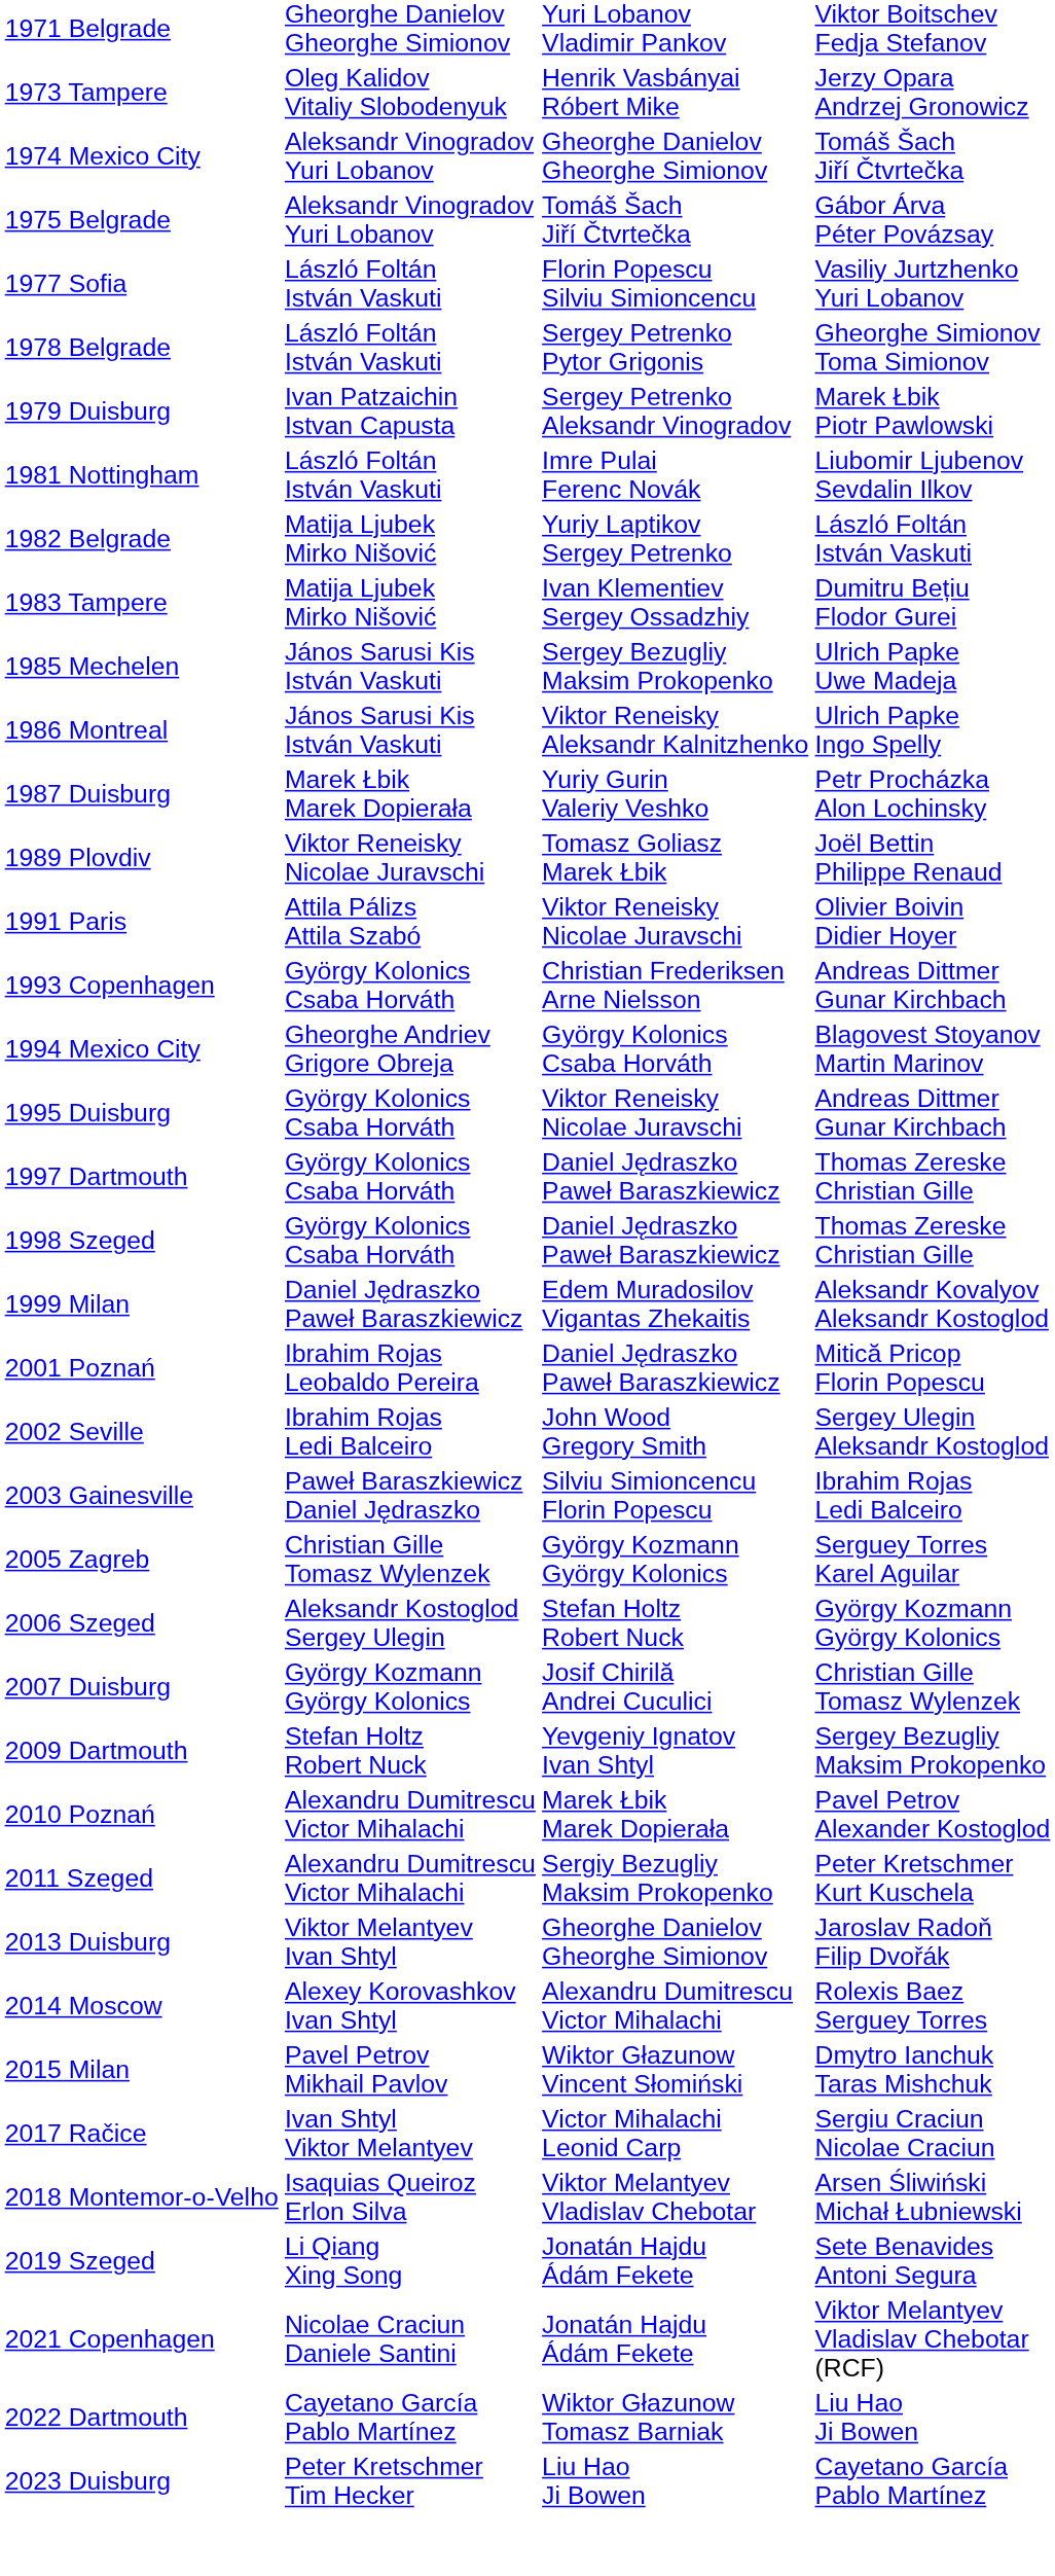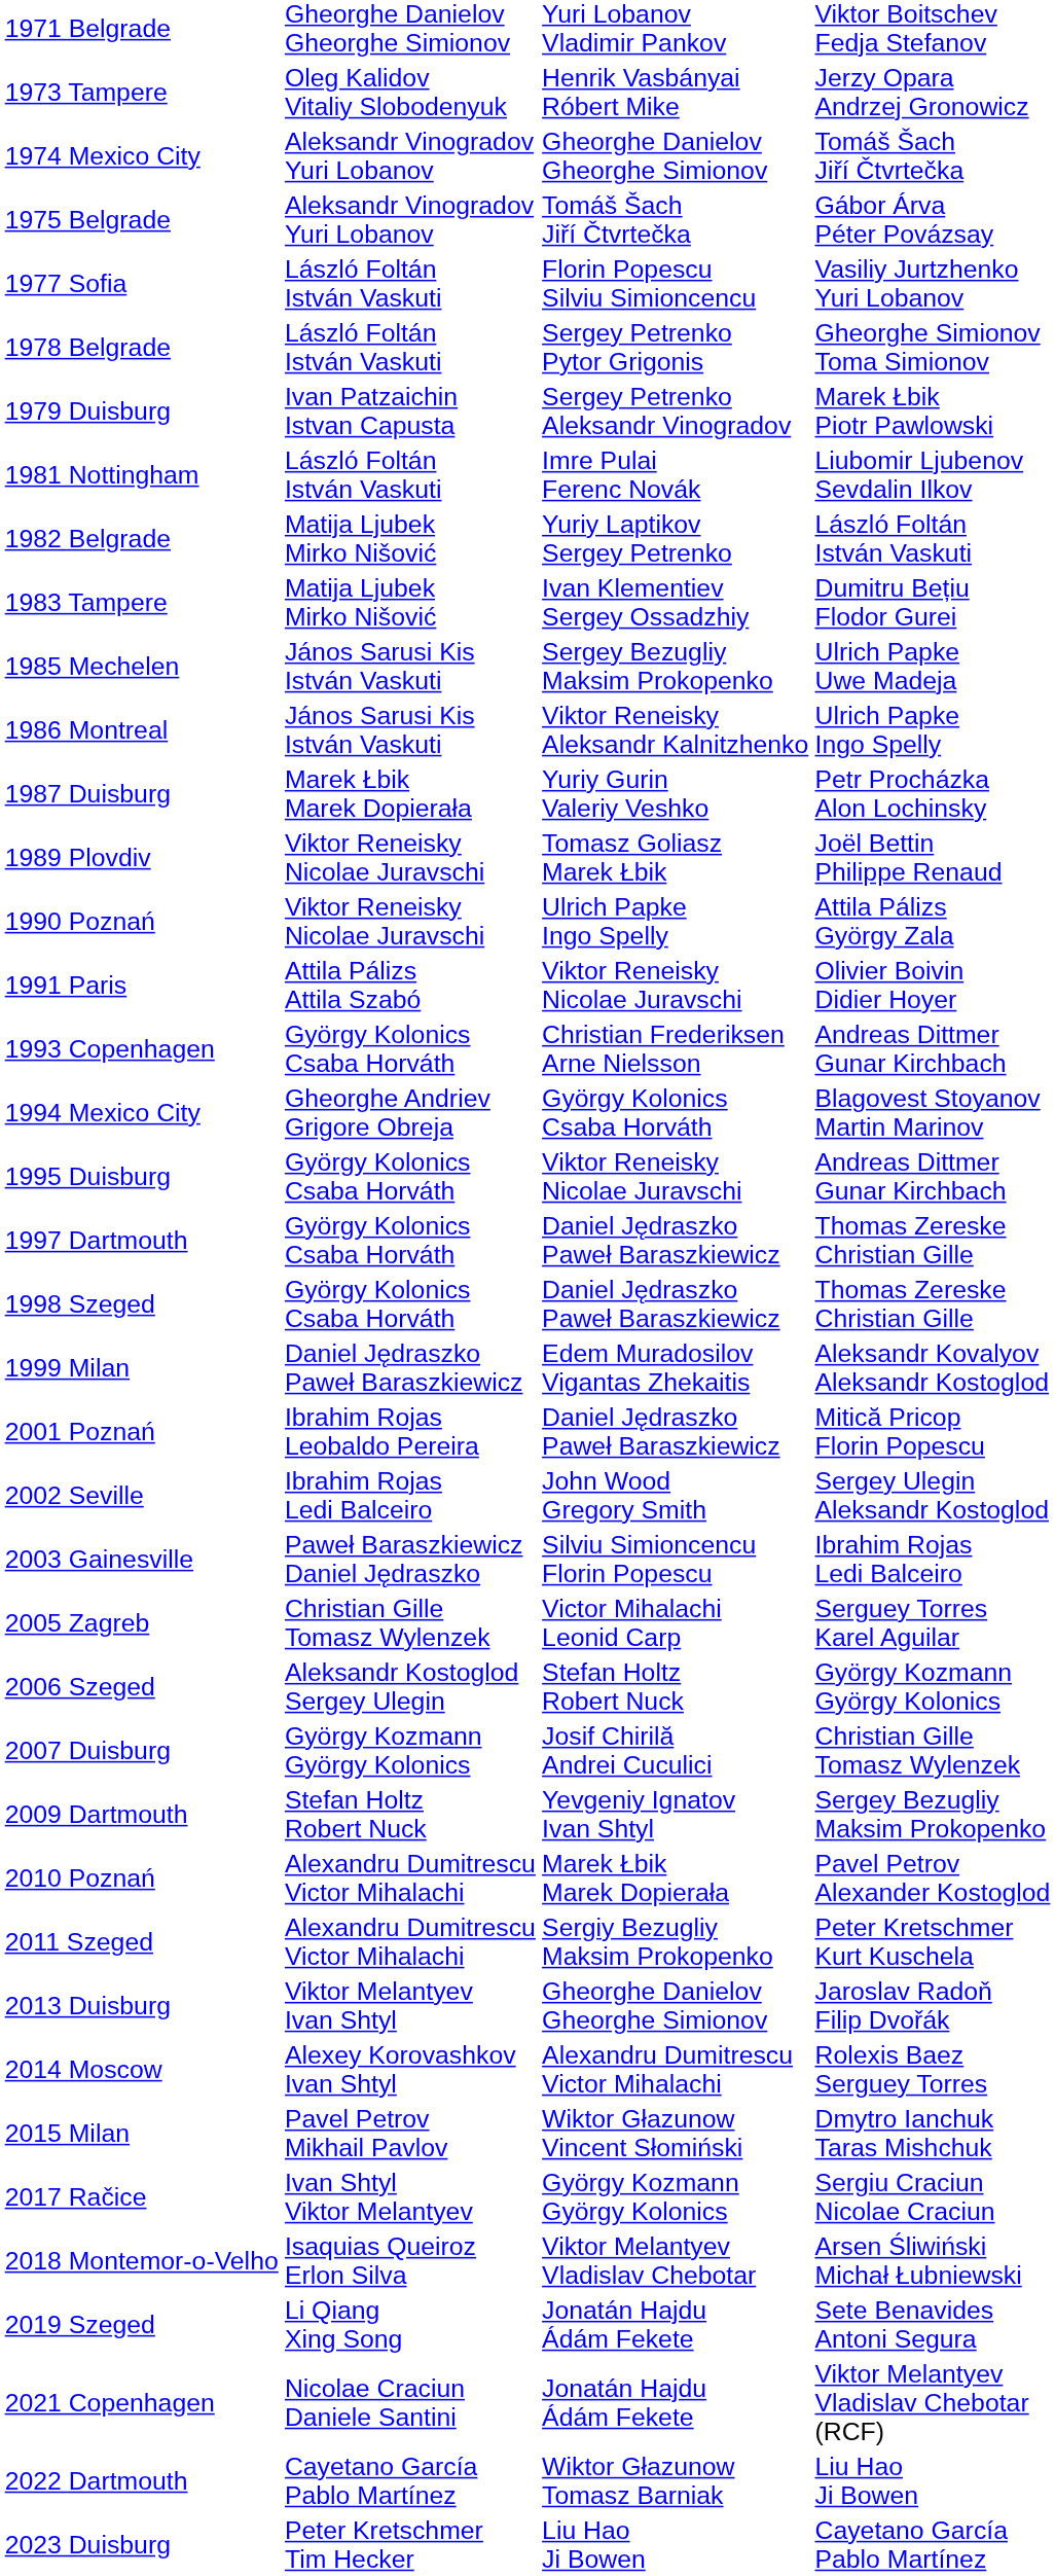 <table>
 <tr>
 <td><a href='#'>1971 Belgrade</a></td>
 <td><a href='#'>Gheorghe Danielov</a><br><a href='#'>Gheorghe Simionov</a><br></td>
 <td><a href='#'>Yuri Lobanov</a><br><a href='#'>Vladimir Pankov</a><br></td>
 <td><a href='#'>Viktor Boitschev</a><br><a href='#'>Fedja Stefanov</a><br></td>
 </tr>
 <tr>
 <td><a href='#'>1973 Tampere</a></td>
 <td><a href='#'>Oleg Kalidov</a><br><a href='#'>Vitaliy Slobodenyuk</a><br></td>
 <td><a href='#'>Henrik Vasbányai</a><br><a href='#'>Róbert Mike</a><br></td>
 <td><a href='#'>Jerzy Opara</a><br><a href='#'>Andrzej Gronowicz</a><br></td>
 </tr>
 <tr>
 <td><a href='#'>1974 Mexico City</a></td>
 <td><a href='#'>Aleksandr Vinogradov</a><br><a href='#'>Yuri Lobanov</a><br></td>
 <td><a href='#'>Gheorghe Danielov</a><br><a href='#'>Gheorghe Simionov</a><br></td>
 <td><a href='#'>Tomáš Šach</a><br><a href='#'>Jiří Čtvrtečka</a><br></td>
 </tr>
 <tr>
 <td><a href='#'>1975 Belgrade</a></td>
 <td><a href='#'>Aleksandr Vinogradov</a><br><a href='#'>Yuri Lobanov</a><br></td>
 <td><a href='#'>Tomáš Šach</a><br><a href='#'>Jiří Čtvrtečka</a><br></td>
 <td><a href='#'>Gábor Árva</a><br><a href='#'>Péter Povázsay</a><br></td>
 </tr>
 <tr>
 <td><a href='#'>1977 Sofia</a></td>
 <td><a href='#'>László Foltán</a><br><a href='#'>István Vaskuti</a><br></td>
 <td><a href='#'>Florin Popescu</a><br><a href='#'>Silviu Simioncencu</a><br></td>
 <td><a href='#'>Vasiliy Jurtzhenko</a><br><a href='#'>Yuri Lobanov</a><br></td>
 </tr>
 <tr>
 <td><a href='#'>1978 Belgrade</a></td>
 <td><a href='#'>László Foltán</a><br><a href='#'>István Vaskuti</a><br></td>
 <td><a href='#'>Sergey Petrenko</a><br><a href='#'>Pytor Grigonis</a><br></td>
 <td><a href='#'>Gheorghe Simionov</a><br><a href='#'>Toma Simionov</a><br></td>
 </tr>
 <tr>
 <td><a href='#'>1979 Duisburg</a></td>
 <td><a href='#'>Ivan Patzaichin</a><br><a href='#'>Istvan Capusta</a><br></td>
 <td><a href='#'>Sergey Petrenko</a><br><a href='#'>Aleksandr Vinogradov</a><br></td>
 <td><a href='#'>Marek Łbik</a><br><a href='#'>Piotr Pawlowski</a><br></td>
 </tr>
 <tr>
 <td><a href='#'>1981 Nottingham</a></td>
 <td><a href='#'>László Foltán</a><br><a href='#'>István Vaskuti</a><br></td>
 <td><a href='#'>Imre Pulai</a><br><a href='#'>Ferenc Novák</a><br></td>
 <td><a href='#'>Liubomir Ljubenov</a><br><a href='#'>Sevdalin Ilkov</a><br></td>
 </tr>
 <tr>
 <td><a href='#'>1982 Belgrade</a></td>
 <td><a href='#'>Matija Ljubek</a><br><a href='#'>Mirko Nišović</a><br></td>
 <td><a href='#'>Yuriy Laptikov</a><br><a href='#'>Sergey Petrenko</a><br></td>
 <td><a href='#'>László Foltán</a><br><a href='#'>István Vaskuti</a><br></td>
 </tr>
 <tr>
 <td><a href='#'>1983 Tampere</a></td>
 <td><a href='#'>Matija Ljubek</a><br><a href='#'>Mirko Nišović</a><br></td>
 <td><a href='#'>Ivan Klementiev</a><br><a href='#'>Sergey Ossadzhiy</a><br></td>
 <td><a href='#'>Dumitru Bețiu</a><br><a href='#'>Flodor Gurei</a><br></td>
 </tr>
 <tr>
 <td><a href='#'>1985 Mechelen</a></td>
 <td><a href='#'>János Sarusi Kis</a><br><a href='#'>István Vaskuti</a><br></td>
 <td><a href='#'>Sergey Bezugliy</a><br><a href='#'>Maksim Prokopenko</a><br></td>
 <td><a href='#'>Ulrich Papke</a><br><a href='#'>Uwe Madeja</a><br></td>
 </tr>
 <tr>
 <td><a href='#'>1986 Montreal</a></td>
 <td><a href='#'>János Sarusi Kis</a><br><a href='#'>István Vaskuti</a><br></td>
 <td><a href='#'>Viktor Reneisky</a><br><a href='#'>Aleksandr Kalnitzhenko</a><br></td>
 <td><a href='#'>Ulrich Papke</a><br><a href='#'>Ingo Spelly</a><br></td>
 </tr>
 <tr>
 <td><a href='#'>1987 Duisburg</a></td>
 <td><a href='#'>Marek Łbik</a><br><a href='#'>Marek Dopierała</a><br></td>
 <td><a href='#'>Yuriy Gurin</a><br><a href='#'>Valeriy Veshko</a><br></td>
 <td><a href='#'>Petr Procházka</a><br><a href='#'>Alon Lochinsky</a><br></td>
 </tr>
 <tr>
 <td><a href='#'>1989 Plovdiv</a></td>
 <td><a href='#'>Viktor Reneisky</a><br><a href='#'>Nicolae Juravschi</a><br></td>
 <td><a href='#'>Tomasz Goliasz</a><br><a href='#'>Marek Łbik</a><br></td>
 <td><a href='#'>Joël Bettin</a><br><a href='#'>Philippe Renaud</a><br></td>
 </tr>
 <tr>
+<td><a href='#'>1990 Poznań</a></td>
+<td><a href='#'>Viktor Reneisky</a><br><a href='#'>Nicolae Juravschi</a><br></td>
+<td><a href='#'>Ulrich Papke</a><br><a href='#'>Ingo Spelly</a><br></td>
+<td><a href='#'>Attila Pálizs</a><br><a href='#'>György Zala</a><br></td>
+</tr>
+<tr>
 <td><a href='#'>1991 Paris</a></td>
 <td><a href='#'>Attila Pálizs</a><br><a href='#'>Attila Szabó</a><br></td>
 <td><a href='#'>Viktor Reneisky</a><br><a href='#'>Nicolae Juravschi</a><br></td>
 <td><a href='#'>Olivier Boivin</a><br><a href='#'>Didier Hoyer</a><br></td>
 </tr>
 <tr>
 <td><a href='#'>1993 Copenhagen</a></td>
 <td><a href='#'>György Kolonics</a><br><a href='#'>Csaba Horváth</a><br></td>
 <td><a href='#'>Christian Frederiksen</a><br><a href='#'>Arne Nielsson</a><br></td>
 <td><a href='#'>Andreas Dittmer</a><br><a href='#'>Gunar Kirchbach</a><br></td>
 </tr>
 <tr>
 <td><a href='#'>1994 Mexico City</a></td>
 <td><a href='#'>Gheorghe Andriev</a><br><a href='#'>Grigore Obreja</a><br></td>
 <td><a href='#'>György Kolonics</a><br><a href='#'>Csaba Horváth</a><br></td>
 <td><a href='#'>Blagovest Stoyanov</a><br><a href='#'>Martin Marinov</a><br></td>
 </tr>
 <tr>
 <td><a href='#'>1995 Duisburg</a></td>
 <td><a href='#'>György Kolonics</a><br><a href='#'>Csaba Horváth</a><br></td>
 <td><a href='#'>Viktor Reneisky</a><br><a href='#'>Nicolae Juravschi</a><br></td>
 <td><a href='#'>Andreas Dittmer</a><br><a href='#'>Gunar Kirchbach</a><br></td>
 </tr>
 <tr>
 <td><a href='#'>1997 Dartmouth</a></td>
 <td><a href='#'>György Kolonics</a><br><a href='#'>Csaba Horváth</a><br></td>
 <td><a href='#'>Daniel Jędraszko</a><br><a href='#'>Paweł Baraszkiewicz</a><br></td>
 <td><a href='#'>Thomas Zereske</a><br><a href='#'>Christian Gille</a><br></td>
 </tr>
 <tr>
 <td><a href='#'>1998 Szeged</a></td>
 <td><a href='#'>György Kolonics</a><br><a href='#'>Csaba Horváth</a><br></td>
 <td><a href='#'>Daniel Jędraszko</a><br><a href='#'>Paweł Baraszkiewicz</a><br></td>
 <td><a href='#'>Thomas Zereske</a><br><a href='#'>Christian Gille</a><br></td>
 </tr>
 <tr>
 <td><a href='#'>1999 Milan</a></td>
 <td><a href='#'>Daniel Jędraszko</a><br><a href='#'>Paweł Baraszkiewicz</a><br></td>
 <td><a href='#'>Edem Muradosilov</a><br><a href='#'>Vigantas Zhekaitis</a><br></td>
 <td><a href='#'>Aleksandr Kovalyov</a><br><a href='#'>Aleksandr Kostoglod</a><br></td>
 </tr>
 <tr>
 <td><a href='#'>2001 Poznań</a></td>
 <td><a href='#'>Ibrahim Rojas</a><br><a href='#'>Leobaldo Pereira</a><br></td>
 <td><a href='#'>Daniel Jędraszko</a><br><a href='#'>Paweł Baraszkiewicz</a><br></td>
 <td><a href='#'>Mitică Pricop</a><br><a href='#'>Florin Popescu</a><br></td>
 </tr>
 <tr>
 <td><a href='#'>2002 Seville</a></td>
 <td><a href='#'>Ibrahim Rojas</a><br><a href='#'>Ledi Balceiro</a><br></td>
 <td><a href='#'>John Wood</a><br><a href='#'>Gregory Smith</a><br></td>
 <td><a href='#'>Sergey Ulegin</a><br><a href='#'>Aleksandr Kostoglod</a><br></td>
 </tr>
 <tr>
 <td><a href='#'>2003 Gainesville</a></td>
 <td><a href='#'>Paweł Baraszkiewicz</a><br><a href='#'>Daniel Jędraszko</a><br></td>
 <td><a href='#'>Silviu Simioncencu</a><br><a href='#'>Florin Popescu</a><br></td>
 <td><a href='#'>Ibrahim Rojas</a><br><a href='#'>Ledi Balceiro</a><br></td>
 </tr>
 <tr>
 <td><a href='#'>2005 Zagreb</a></td>
 <td><a href='#'>Christian Gille</a><br><a href='#'>Tomasz Wylenzek</a><br></td>
-<td><a href='#'>György Kozmann</a><br><a href='#'>György Kolonics</a><br></td>
+<td><a href='#'>Victor Mihalachi</a><br><a href='#'>Leonid Carp</a><br></td>
 <td><a href='#'>Serguey Torres</a><br><a href='#'>Karel Aguilar</a><br></td>
 </tr>
 <tr>
 <td><a href='#'>2006 Szeged</a></td>
 <td><a href='#'>Aleksandr Kostoglod</a><br><a href='#'>Sergey Ulegin</a><br></td>
 <td><a href='#'>Stefan Holtz</a><br><a href='#'>Robert Nuck</a><br></td>
 <td><a href='#'>György Kozmann</a><br><a href='#'>György Kolonics</a><br></td>
 </tr>
 <tr>
 <td><a href='#'>2007 Duisburg</a></td>
 <td><a href='#'>György Kozmann</a><br><a href='#'>György Kolonics</a><br></td>
 <td><a href='#'>Josif Chirilă</a><br><a href='#'>Andrei Cuculici</a><br></td>
 <td><a href='#'>Christian Gille</a><br><a href='#'>Tomasz Wylenzek</a><br></td>
 </tr>
 <tr>
 <td><a href='#'>2009 Dartmouth</a></td>
 <td><a href='#'>Stefan Holtz</a><br><a href='#'>Robert Nuck</a><br></td>
 <td><a href='#'>Yevgeniy Ignatov</a><br><a href='#'>Ivan Shtyl</a><br></td>
 <td><a href='#'>Sergey Bezugliy</a><br><a href='#'>Maksim Prokopenko</a><br></td>
 </tr>
 <tr>
 <td><a href='#'>2010 Poznań</a></td>
 <td><a href='#'>Alexandru Dumitrescu</a><br><a href='#'>Victor Mihalachi</a><br></td>
 <td><a href='#'>Marek Łbik</a><br><a href='#'>Marek Dopierała</a><br></td>
 <td><a href='#'>Pavel Petrov</a><br><a href='#'>Alexander Kostoglod</a><br></td>
 </tr>
 <tr>
 <td><a href='#'>2011 Szeged</a></td>
 <td><a href='#'>Alexandru Dumitrescu</a><br><a href='#'>Victor Mihalachi</a><br></td>
 <td><a href='#'>Sergiy Bezugliy</a><br><a href='#'>Maksim Prokopenko</a><br></td>
 <td><a href='#'>Peter Kretschmer</a><br><a href='#'>Kurt Kuschela</a><br></td>
 </tr>
 <tr>
 <td><a href='#'>2013 Duisburg</a></td>
 <td><a href='#'>Viktor Melantyev</a><br><a href='#'>Ivan Shtyl</a><br></td>
 <td><a href='#'>Gheorghe Danielov</a><br><a href='#'>Gheorghe Simionov</a><br></td>
 <td><a href='#'>Jaroslav Radoň</a><br><a href='#'>Filip Dvořák</a><br></td>
 </tr>
 <tr>
 <td><a href='#'>2014 Moscow</a></td>
 <td><a href='#'>Alexey Korovashkov</a><br><a href='#'>Ivan Shtyl</a><br></td>
 <td><a href='#'>Alexandru Dumitrescu</a><br><a href='#'>Victor Mihalachi</a><br></td>
 <td><a href='#'>Rolexis Baez</a><br><a href='#'>Serguey Torres</a><br></td>
 </tr>
 <tr>
 <td><a href='#'>2015 Milan</a></td>
 <td><a href='#'>Pavel Petrov</a><br><a href='#'>Mikhail Pavlov</a><br></td>
 <td><a href='#'>Wiktor Głazunow</a><br><a href='#'>Vincent Słomiński</a><br></td>
 <td><a href='#'>Dmytro Ianchuk</a><br><a href='#'>Taras Mishchuk</a><br></td>
 </tr>
 <tr>
 <td><a href='#'>2017 Račice</a></td>
 <td><a href='#'>Ivan Shtyl</a><br><a href='#'>Viktor Melantyev</a><br></td>
-<td><a href='#'>Victor Mihalachi</a><br><a href='#'>Leonid Carp</a><br></td>
+<td><a href='#'>György Kozmann</a><br><a href='#'>György Kolonics</a><br></td>
 <td><a href='#'>Sergiu Craciun</a><br><a href='#'>Nicolae Craciun</a><br></td>
 </tr>
 <tr>
 <td><a href='#'>2018 Montemor-o-Velho</a></td>
 <td><a href='#'>Isaquias Queiroz</a><br><a href='#'>Erlon Silva</a><br></td>
 <td><a href='#'>Viktor Melantyev</a><br><a href='#'>Vladislav Chebotar</a><br></td>
 <td><a href='#'>Arsen Śliwiński</a><br><a href='#'>Michał Łubniewski</a><br></td>
 </tr>
 <tr>
 <td><a href='#'>2019 Szeged</a></td>
 <td><a href='#'>Li Qiang</a><br><a href='#'>Xing Song</a><br></td>
 <td><a href='#'>Jonatán Hajdu</a><br><a href='#'>Ádám Fekete</a><br></td>
 <td><a href='#'>Sete Benavides</a><br><a href='#'>Antoni Segura</a><br></td>
 </tr>
 <tr>
 <td><a href='#'>2021 Copenhagen</a></td>
 <td><a href='#'>Nicolae Craciun</a><br><a href='#'>Daniele Santini</a><br></td>
 <td><a href='#'>Jonatán Hajdu</a><br><a href='#'>Ádám Fekete</a><br></td>
 <td><a href='#'>Viktor Melantyev</a><br><a href='#'>Vladislav Chebotar</a><br>(RCF)</td>
 </tr>
 <tr>
 <td><a href='#'>2022 Dartmouth</a></td>
 <td><a href='#'>Cayetano García</a><br><a href='#'>Pablo Martínez</a><br></td>
 <td><a href='#'>Wiktor Głazunow</a><br><a href='#'>Tomasz Barniak</a><br></td>
 <td><a href='#'>Liu Hao</a><br><a href='#'>Ji Bowen</a><br></td>
 </tr>
 <tr>
 <td><a href='#'>2023 Duisburg</a></td>
 <td><a href='#'>Peter Kretschmer</a><br><a href='#'>Tim Hecker</a><br></td>
 <td><a href='#'>Liu Hao</a><br><a href='#'>Ji Bowen</a><br></td>
 <td><a href='#'>Cayetano García</a><br><a href='#'>Pablo Martínez</a><br></td>
 </tr>
 </table>
